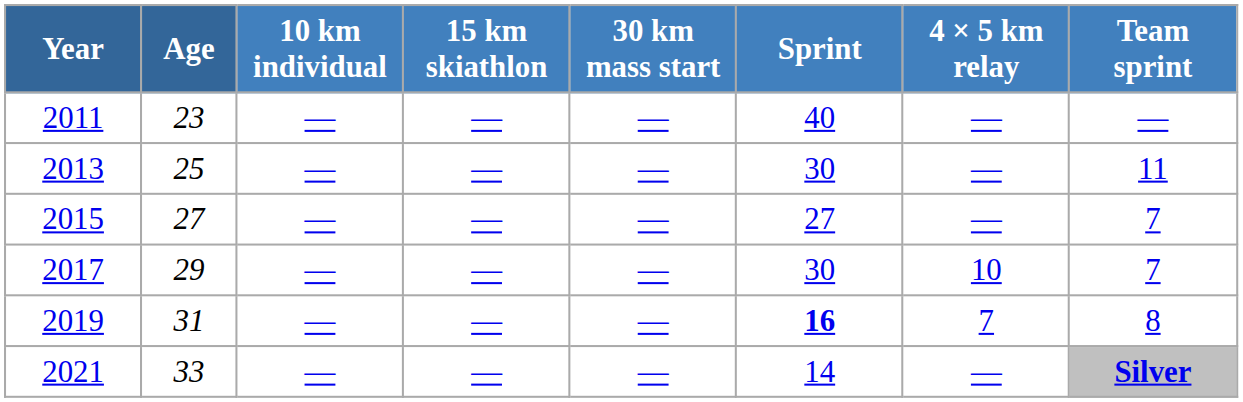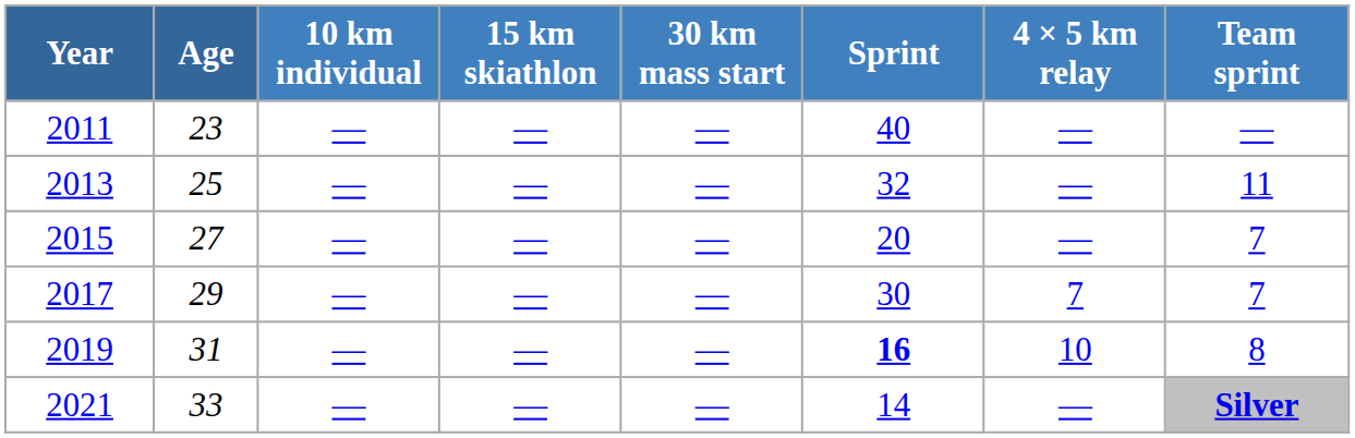 <table class="wikitable" style="font-size:95%; text-align:center; border:grey solid 1px; border-collapse:collapse; background:#ffffff;">
 <tr>
 <th style="background-color:#369; color:white; width:60px;"> Year </th>
 <th style="background-color:#369; color:white; width:40px;"> Age </th>
 <th style="background-color:#4180be; color:white; width:75px;"> 10 km <br> individual </th>
 <th style="background-color:#4180be; color:white; width:75px;"> 15 km <br> skiathlon </th>
 <th style="background-color:#4180be; color:white; width:75px;"> 30 km <br> mass start </th>
 <th style="background-color:#4180be; color:white; width:75px;"> Sprint </th>
 <th style="background-color:#4180be; color:white; width:75px;"> 4 × 5 km <br> relay </th>
 <th style="background-color:#4180be; color:white; width:75px;"> Team <br> sprint </th>
 </tr>
 <tr>
 <td><a href='#'>2011</a></td>
 <td><em>23</em></td>
 <td><a href='#'>—</a></td>
 <td><a href='#'>—</a></td>
 <td><a href='#'>—</a></td>
 <td><a href='#'>40</a></td>
 <td><a href='#'>—</a></td>
 <td><a href='#'>—</a></td>
 </tr>
 <tr>
 <td><a href='#'>2013</a></td>
 <td><em>25</em></td>
 <td><a href='#'>—</a></td>
 <td><a href='#'>—</a></td>
 <td><a href='#'>—</a></td>
-<td><a href='#'>30</a></td>
+<td><a href='#'>32</a></td>
 <td><a href='#'>—</a></td>
 <td><a href='#'>11</a></td>
 </tr>
 <tr>
 <td><a href='#'>2015</a></td>
 <td><em>27</em></td>
 <td><a href='#'>—</a></td>
 <td><a href='#'>—</a></td>
 <td><a href='#'>—</a></td>
-<td><a href='#'>27</a></td>
+<td><a href='#'>20</a></td>
 <td><a href='#'>—</a></td>
 <td><a href='#'>7</a></td>
 </tr>
 <tr>
 <td><a href='#'>2017</a></td>
 <td><em>29</em></td>
 <td><a href='#'>—</a></td>
 <td><a href='#'>—</a></td>
 <td><a href='#'>—</a></td>
 <td><a href='#'>30</a></td>
-<td><a href='#'>10</a></td>
+<td><a href='#'>7</a></td>
 <td><a href='#'>7</a></td>
 </tr>
 <tr>
 <td><a href='#'>2019</a></td>
 <td><em>31</em></td>
 <td><a href='#'>—</a></td>
 <td><a href='#'>—</a></td>
 <td><a href='#'>—</a></td>
 <td><strong><a href='#'>16</a></strong></td>
-<td><a href='#'>7</a></td>
+<td><a href='#'>10</a></td>
 <td><a href='#'>8</a></td>
 </tr>
 <tr>
 <td><a href='#'>2021</a></td>
 <td><em>33</em></td>
 <td><a href='#'>—</a></td>
 <td><a href='#'>—</a></td>
 <td><a href='#'>—</a></td>
 <td><a href='#'>14</a></td>
 <td><a href='#'>—</a></td>
 <td bgcolor=silver><a href='#'><strong>Silver</strong></a></td>
 </tr>
 </table>
